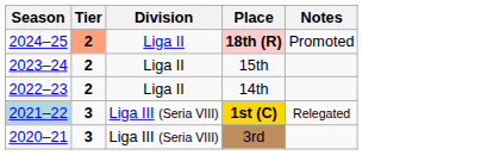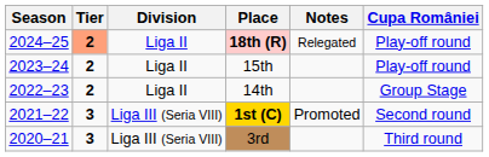 <table class="wikitable" style="text-align:center; font-size:90%">
 <tr>
 <th>Season</th>
 <th>Tier</th>
 <th>Division</th>
 <th>Place</th>
 <th>Notes</th>
+<th><a href='#'>Cupa României</a></th>
 </tr>
 <tr>
 <td><a href='#'>2024–25</a></td>
 <td style="background: lightsalmon;"><strong>2</strong></td>
 <td><a href='#'>Liga II</a></td>
 <td bgcolor=#FFCCCC><strong>18th (R)</strong></td>
-<td>Promoted</td>
+<td><small>Relegated</small></td>
+<td><a href='#'>Play-off round</a></td>
 </tr>
 <tr>
 <td><a href='#'>2023–24</a></td>
 <td><strong>2</strong></td>
 <td>Liga II</td>
 <td>15th</td>
 <td></td>
+<td><a href='#'>Play-off round</a></td>
 </tr>
 <tr>
 <td><a href='#'>2022–23</a></td>
 <td><strong>2</strong></td>
 <td>Liga II</td>
 <td>14th</td>
 <td></td>
+<td><a href='#'>Group Stage</a></td>
 </tr>
 <tr>
-<td style="background: lightblue;"><a href='#'>2021–22</a></td>
+<td><a href='#'>2021–22</a></td>
 <td><strong>3</strong></td>
 <td><a href='#'>Liga III</a> <small>(Seria VIII)</small></td>
 <td align=center bgcolor=gold><strong>1st (C)</strong></td>
-<td><small>Relegated</small></td>
+<td>Promoted</td>
+<td><a href='#'>Second round</a></td>
 </tr>
 <tr>
 <td><a href='#'>2020–21</a></td>
 <td><strong>3</strong></td>
 <td>Liga III <small>(Seria VIII)</small></td>
 <td align=center bgcolor=#BF8D5B>3rd</td>
 <td></td>
+<td><a href='#'>Third round</a></td>
 </tr>
 </table>
